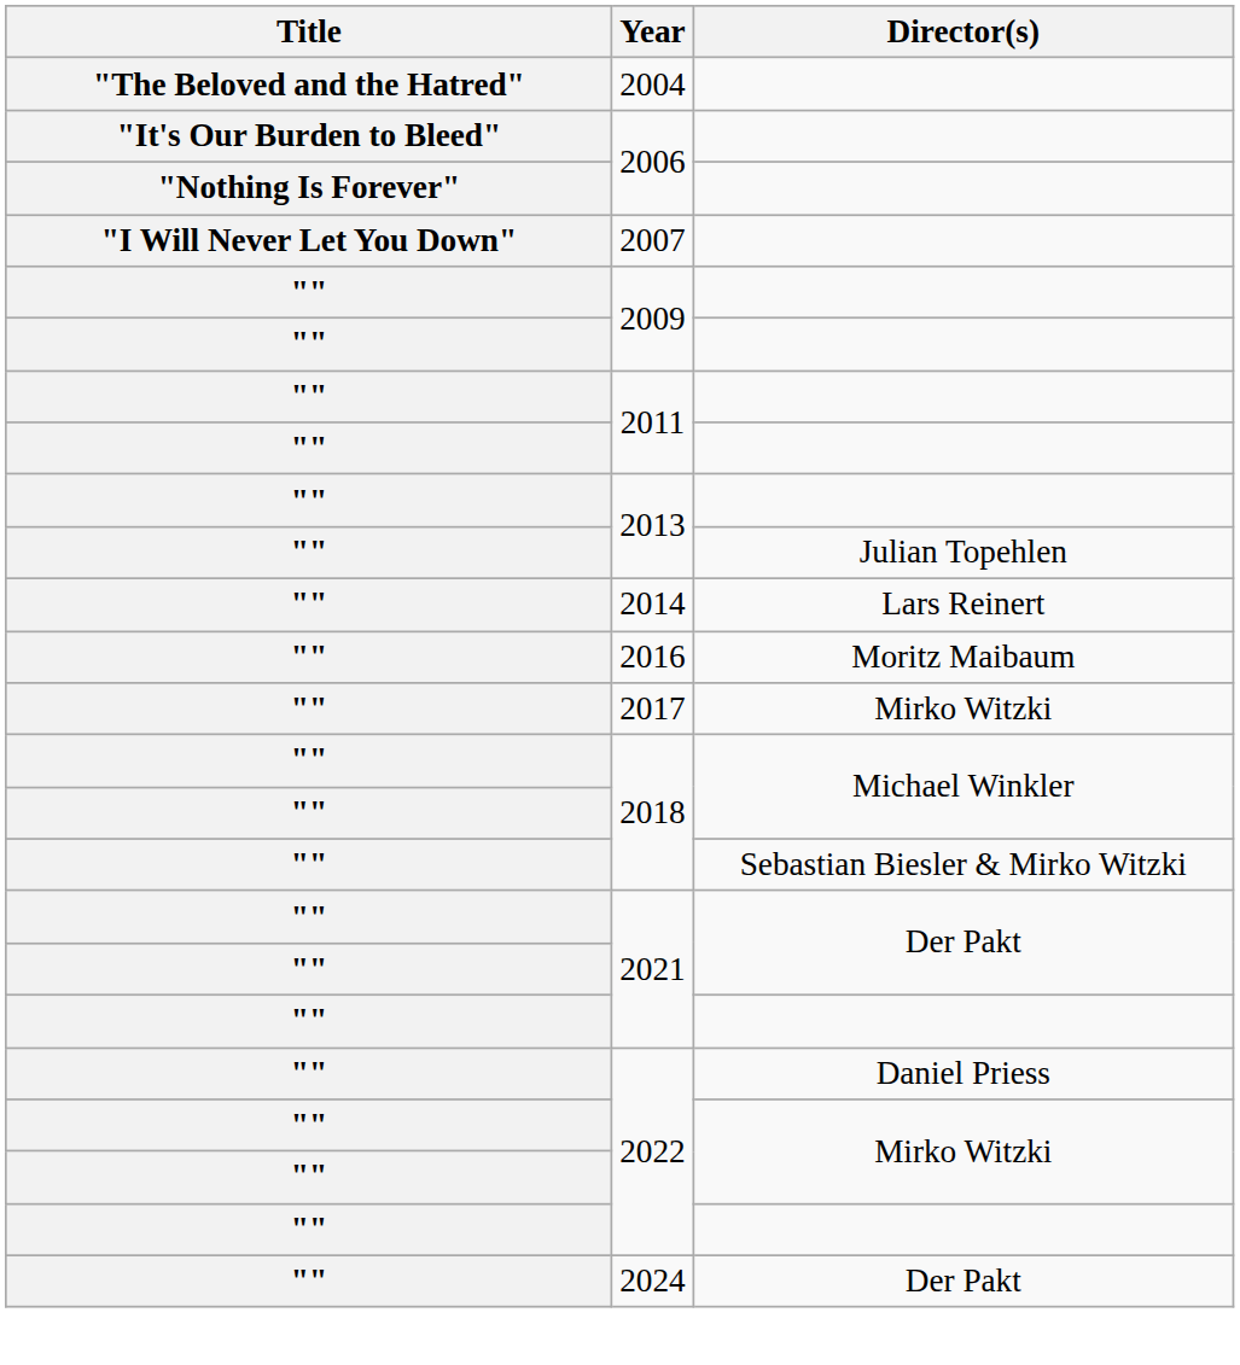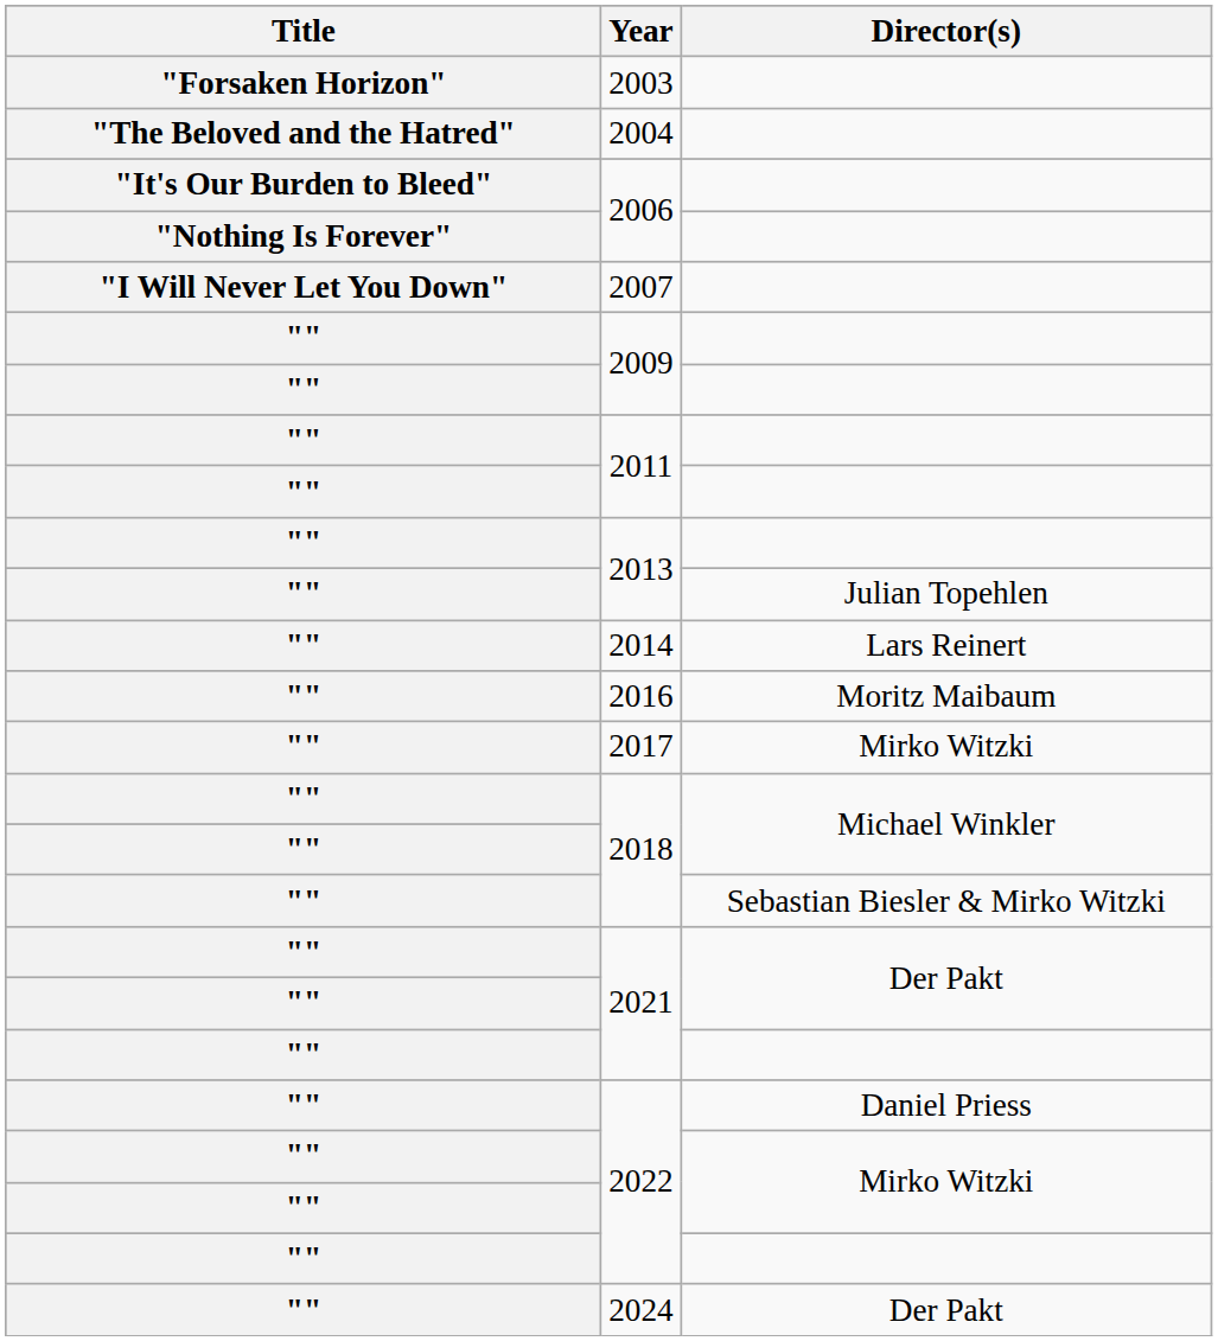 <table class="wikitable plainrowheaders" style="text-align:center;">
 <tr>
 <th scope="col" style="width:18em;">Title</th>
 <th scope="col">Year</th>
 <th scope="col" style="width:16em;">Director(s)</th>
+</tr>
+<tr>
+<th scope="row">"Forsaken Horizon"</th>
+<td>2003</td>
+<td></td>
 </tr>
 <tr>
 <th scope="row">"The Beloved and the Hatred"</th>
 <td>2004</td>
 <td></td>
 </tr>
 <tr>
 <th scope="row">"It's Our Burden to Bleed"</th>
 <td rowspan="2">2006</td>
 <td></td>
 </tr>
 <tr>
 <th scope="row">"Nothing Is Forever"</th>
 <td></td>
 </tr>
 <tr>
 <th scope="row">"I Will Never Let You Down"</th>
 <td>2007</td>
 <td></td>
 </tr>
 <tr>
 <th scope="row">""</th>
 <td rowspan="2">2009</td>
 <td></td>
 </tr>
 <tr>
 <th scope="row">""</th>
 <td></td>
 </tr>
 <tr>
 <th scope="row">""</th>
 <td rowspan="2">2011</td>
 <td></td>
 </tr>
 <tr>
 <th scope="row">""</th>
 <td></td>
 </tr>
 <tr>
 <th scope="row">""</th>
 <td rowspan="2">2013</td>
 <td></td>
 </tr>
 <tr>
 <th scope="row">""</th>
 <td>Julian Topehlen</td>
 </tr>
 <tr>
 <th scope="row">""</th>
 <td>2014</td>
 <td>Lars Reinert</td>
 </tr>
 <tr>
 <th scope="row">""</th>
 <td>2016</td>
 <td>Moritz Maibaum</td>
 </tr>
 <tr>
 <th scope="row">""</th>
 <td>2017</td>
 <td>Mirko Witzki</td>
 </tr>
 <tr>
 <th scope="row">""</th>
 <td rowspan="3">2018</td>
 <td rowspan="2">Michael Winkler</td>
 </tr>
 <tr>
 <th scope="row">""</th>
 </tr>
 <tr>
 <th scope="row">""</th>
 <td>Sebastian Biesler & Mirko Witzki</td>
 </tr>
 <tr>
 <th scope="row">""</th>
 <td rowspan="3">2021</td>
 <td rowspan="2">Der Pakt</td>
 </tr>
 <tr>
 <th scope="row">""</th>
 </tr>
 <tr>
 <th scope="row">""</th>
 <td></td>
 </tr>
 <tr>
 <th scope="row">""</th>
 <td rowspan="4">2022</td>
 <td>Daniel Priess</td>
 </tr>
 <tr>
 <th scope="row">""</th>
 <td rowspan="2">Mirko Witzki</td>
 </tr>
 <tr>
 <th scope="row">""</th>
 </tr>
 <tr>
 <th scope="row">""</th>
 <td></td>
 </tr>
 <tr>
 <th scope="row">""</th>
 <td>2024</td>
 <td>Der Pakt</td>
 </tr>
 </table>
